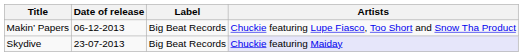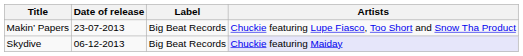 <table class="wikitable">
 <tr>
 <th>Title</th>
 <th>Date of release</th>
 <th>Label</th>
 <th>Artists</th>
 </tr>
 <tr>
 <td>Makin’ Papers </td>
-<td>06-12-2013</td>
+<td>23-07-2013</td>
 <td>Big Beat Records</td>
 <td><a href='#'>Chuckie</a> featuring <a href='#'>Lupe Fiasco</a>, <a href='#'>Too Short</a> and <a href='#'>Snow Tha Product</a></td>
 </tr>
 <tr>
 <td>Skydive</td>
-<td>23-07-2013</td>
+<td>06-12-2013</td>
 <td>Big Beat Records</td>
 <td style="background: lavender;"><a href='#'>Chuckie</a> featuring <a href='#'>Maiday</a></td>
 </tr>
 </table>
